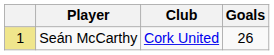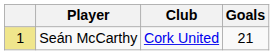 <table class="wikitable" border="1">
 <tr>
 <th width="28"></th>
 <th>Player</th>
 <th>Club</th>
 <th>Goals</th>
 </tr>
 <tr>
 <td align="center" style="background: khaki;">1</td>
 <td> Seán McCarthy</td>
 <td><a href='#'>Cork United</a></td>
-<td align="center">26</td>
+<td align="center">21</td>
 </tr>
 </table>
